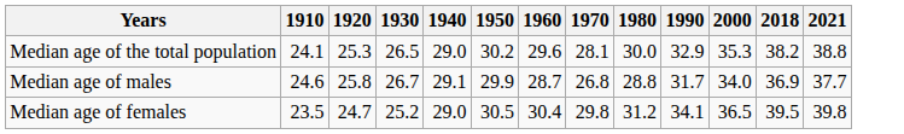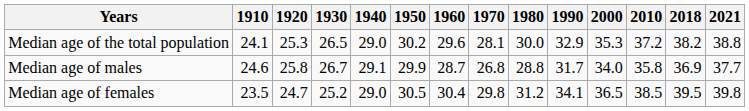 <table class="wikitable " style="text-align:right">
 <tr>
 <th>Years</th>
 <th>1910</th>
 <th>1920</th>
 <th>1930</th>
 <th>1940</th>
 <th>1950</th>
 <th>1960</th>
 <th>1970</th>
 <th>1980</th>
 <th>1990</th>
 <th>2000</th>
+<th>2010</th>
 <th>2018</th>
 <th>2021</th>
 </tr>
 <tr>
 <td align="left">Median age of the total population</td>
 <td>24.1</td>
 <td>25.3</td>
 <td>26.5</td>
 <td>29.0</td>
 <td>30.2</td>
 <td>29.6</td>
 <td>28.1</td>
 <td>30.0</td>
 <td>32.9</td>
 <td>35.3</td>
+<td>37.2</td>
 <td>38.2</td>
 <td>38.8</td>
 </tr>
 <tr>
 <td align="left">Median age of males</td>
 <td>24.6</td>
 <td>25.8</td>
 <td>26.7</td>
 <td>29.1</td>
 <td>29.9</td>
 <td>28.7</td>
 <td>26.8</td>
 <td>28.8</td>
 <td>31.7</td>
 <td>34.0</td>
+<td>35.8</td>
 <td>36.9</td>
 <td>37.7</td>
 </tr>
 <tr>
 <td align="left">Median age of females</td>
 <td>23.5</td>
 <td>24.7</td>
 <td>25.2</td>
 <td>29.0</td>
 <td>30.5</td>
 <td>30.4</td>
 <td>29.8</td>
 <td>31.2</td>
 <td>34.1</td>
 <td>36.5</td>
+<td>38.5</td>
 <td>39.5</td>
 <td>39.8</td>
 </tr>
 </table>
